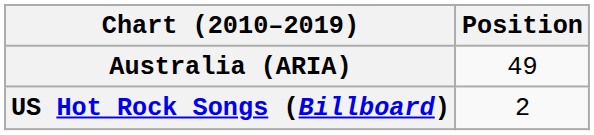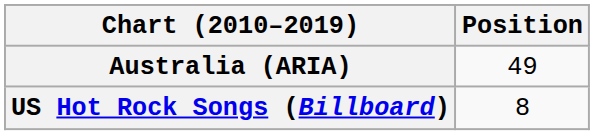 <table class="wikitable sortable plainrowheaders" style="text-align:center">
 <tr>
 <th scope="col">Chart (2010–2019)</th>
 <th scope="col">Position</th>
 </tr>
 <tr>
 <th scope="row">Australia (ARIA)</th>
 <td>49</td>
 </tr>
 <tr>
 <th scope="row">US <a href='#'>Hot Rock Songs</a> (<a href='#'><em>Billboard</em></a>)</th>
-<td>2</td>
+<td>8</td>
 </tr>
 </table>
